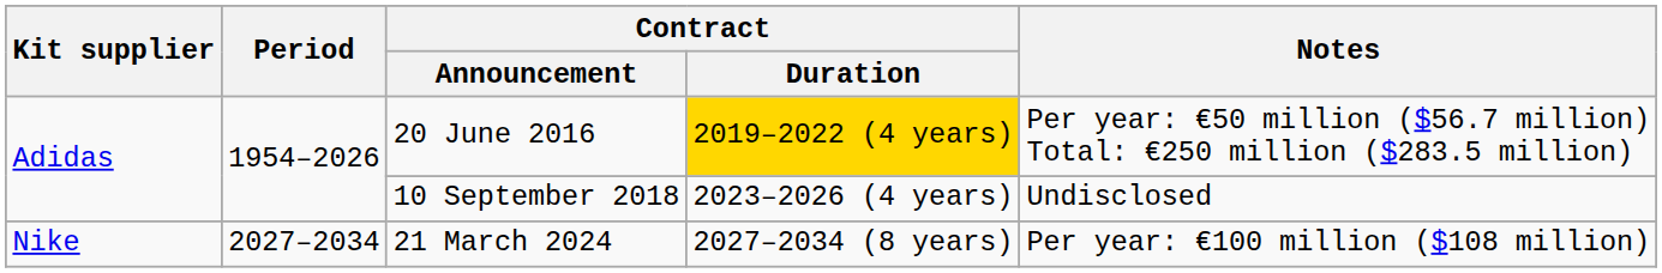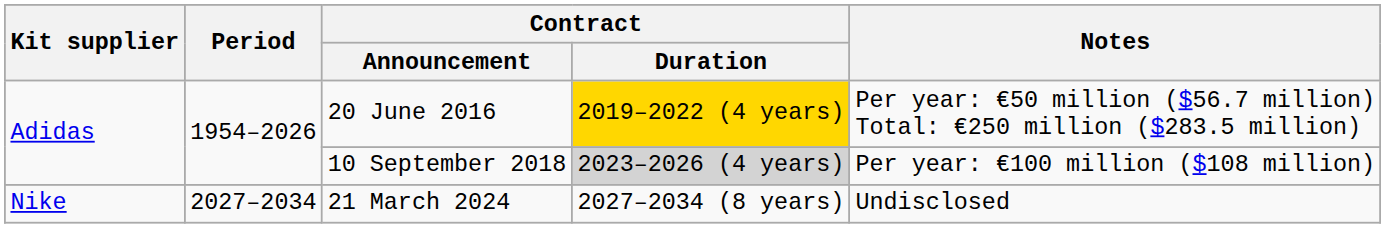 <table class="wikitable" style="text-align: left;">
 <tr>
 <th rowspan="2">Kit supplier</th>
 <th rowspan="2">Period</th>
 <th colspan="2">Contract</th>
 <th rowspan="2">Notes</th>
 </tr>
 <tr>
 <th>Announcement</th>
 <th>Duration</th>
 </tr>
 <tr>
 <td rowspan="2"> <a href='#'>Adidas</a></td>
 <td rowspan="2">1954–2026</td>
 <td>20 June 2016</td>
 <td style="background: gold;">2019–2022 (4 years)</td>
 <td>Per year: €50 million (<a href='#'>$</a>56.7 million)<br> Total: €250 million (<a href='#'>$</a>283.5 million)</td>
 </tr>
 <tr>
 <td>10 September 2018</td>
-<td>2023–2026 (4 years)</td>
-<td>Undisclosed</td>
+<td style="background: lightgrey;">2023–2026 (4 years)</td>
+<td>Per year: €100 million (<a href='#'>$</a>108 million)</td>
 </tr>
 <tr>
 <td rowspan "2"> <a href='#'>Nike</a></td>
 <td rowspan "2">2027–2034</td>
 <td>21 March 2024</td>
 <td>2027–2034 (8 years)</td>
-<td>Per year: €100 million (<a href='#'>$</a>108 million)</td>
+<td>Undisclosed</td>
 </tr>
 </table>
